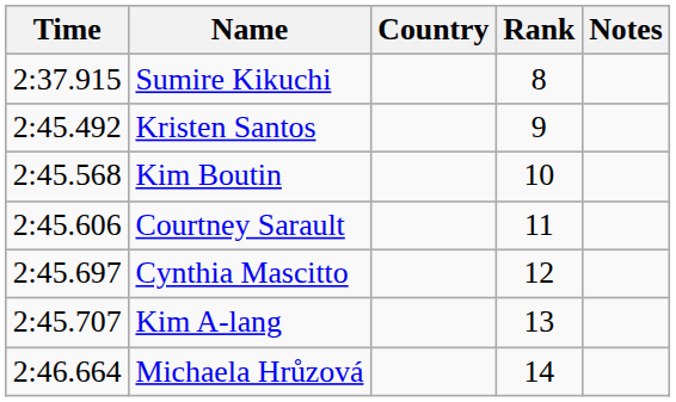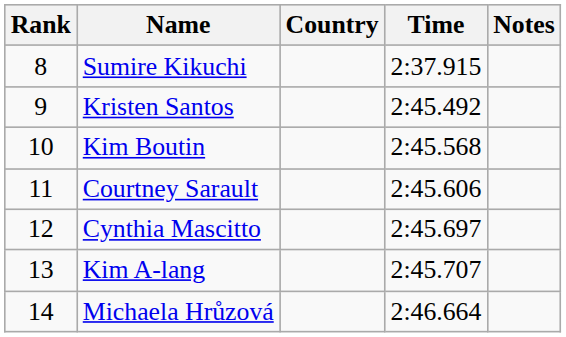 <table class="wikitable sortable" style="text-align:center">
 <tr>
-<th>Time</th>
+<th>Rank</th>
 <th>Name</th>
 <th>Country</th>
-<th>Rank</th>
+<th>Time</th>
 <th>Notes</th>
 </tr>
 <tr>
-<td>2:37.915</td>
+<td>8</td>
 <td align=left><a href='#'>Sumire Kikuchi</a></td>
 <td align=left></td>
-<td>8</td>
+<td>2:37.915</td>
 <td></td>
 </tr>
 <tr>
-<td>2:45.492</td>
+<td>9</td>
 <td align=left><a href='#'>Kristen Santos</a></td>
 <td align=left></td>
-<td>9</td>
+<td>2:45.492</td>
 <td></td>
 </tr>
 <tr>
-<td>2:45.568</td>
+<td>10</td>
 <td align=left><a href='#'>Kim Boutin</a></td>
 <td align=left></td>
-<td>10</td>
+<td>2:45.568</td>
 <td></td>
 </tr>
 <tr>
-<td>2:45.606</td>
+<td>11</td>
 <td align=left><a href='#'>Courtney Sarault</a></td>
 <td align=left></td>
-<td>11</td>
+<td>2:45.606</td>
 <td></td>
 </tr>
 <tr>
-<td>2:45.697</td>
+<td>12</td>
 <td align=left><a href='#'>Cynthia Mascitto</a></td>
 <td align=left></td>
-<td>12</td>
+<td>2:45.697</td>
 <td></td>
 </tr>
 <tr>
-<td>2:45.707</td>
+<td>13</td>
 <td align=left><a href='#'>Kim A-lang</a></td>
 <td align=left></td>
-<td>13</td>
+<td>2:45.707</td>
 <td></td>
 </tr>
 <tr>
-<td>2:46.664</td>
+<td>14</td>
 <td align=left><a href='#'>Michaela Hrůzová</a></td>
 <td align=left></td>
-<td>14</td>
+<td>2:46.664</td>
 <td></td>
 </tr>
 </table>
